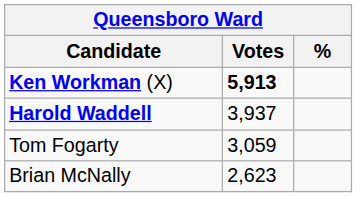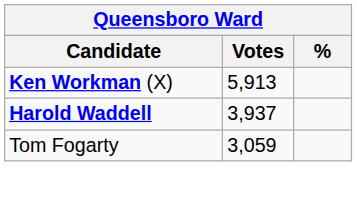 <table class="wikitable">
 <tr>
 <th colspan="3"><a href='#'>Queensboro Ward</a></th>
 </tr>
 <tr>
 <th style="width: 170px">Candidate</th>
 <th style="width: 50px">Votes</th>
 <th style="width: 40px">%</th>
 </tr>
 <tr>
 <td><strong><a href='#'>Ken Workman</a></strong> (X)</td>
-<td><strong>5,913</strong></td>
+<td>5,913</td>
 <td></td>
 </tr>
 <tr>
 <td><strong><a href='#'>Harold Waddell</a></strong></td>
 <td>3,937</td>
 <td></td>
 </tr>
 <tr>
 <td>Tom Fogarty</td>
 <td>3,059</td>
 <td></td>
 </tr>
-<tr>
-<td>Brian McNally</td>
-<td>2,623</td>
-<td></td>
-</tr>
 </table>
